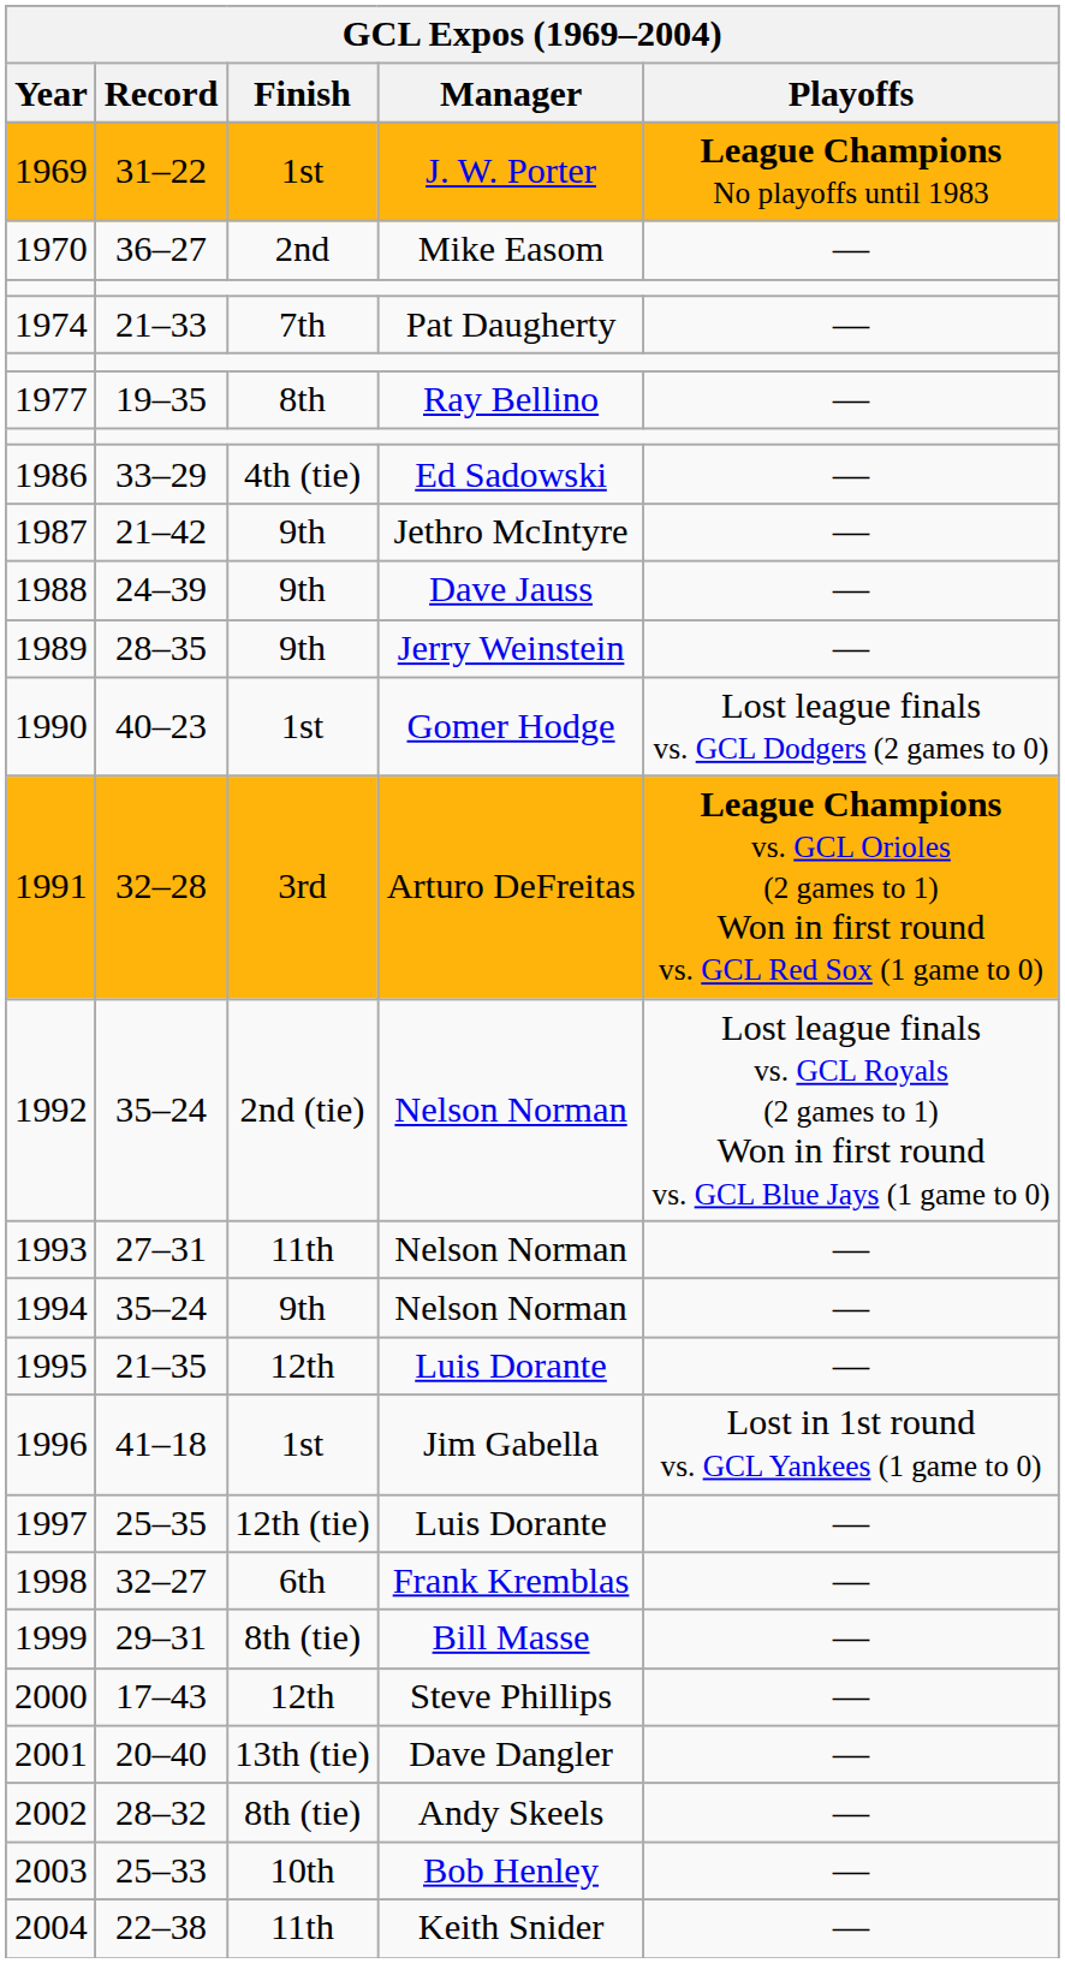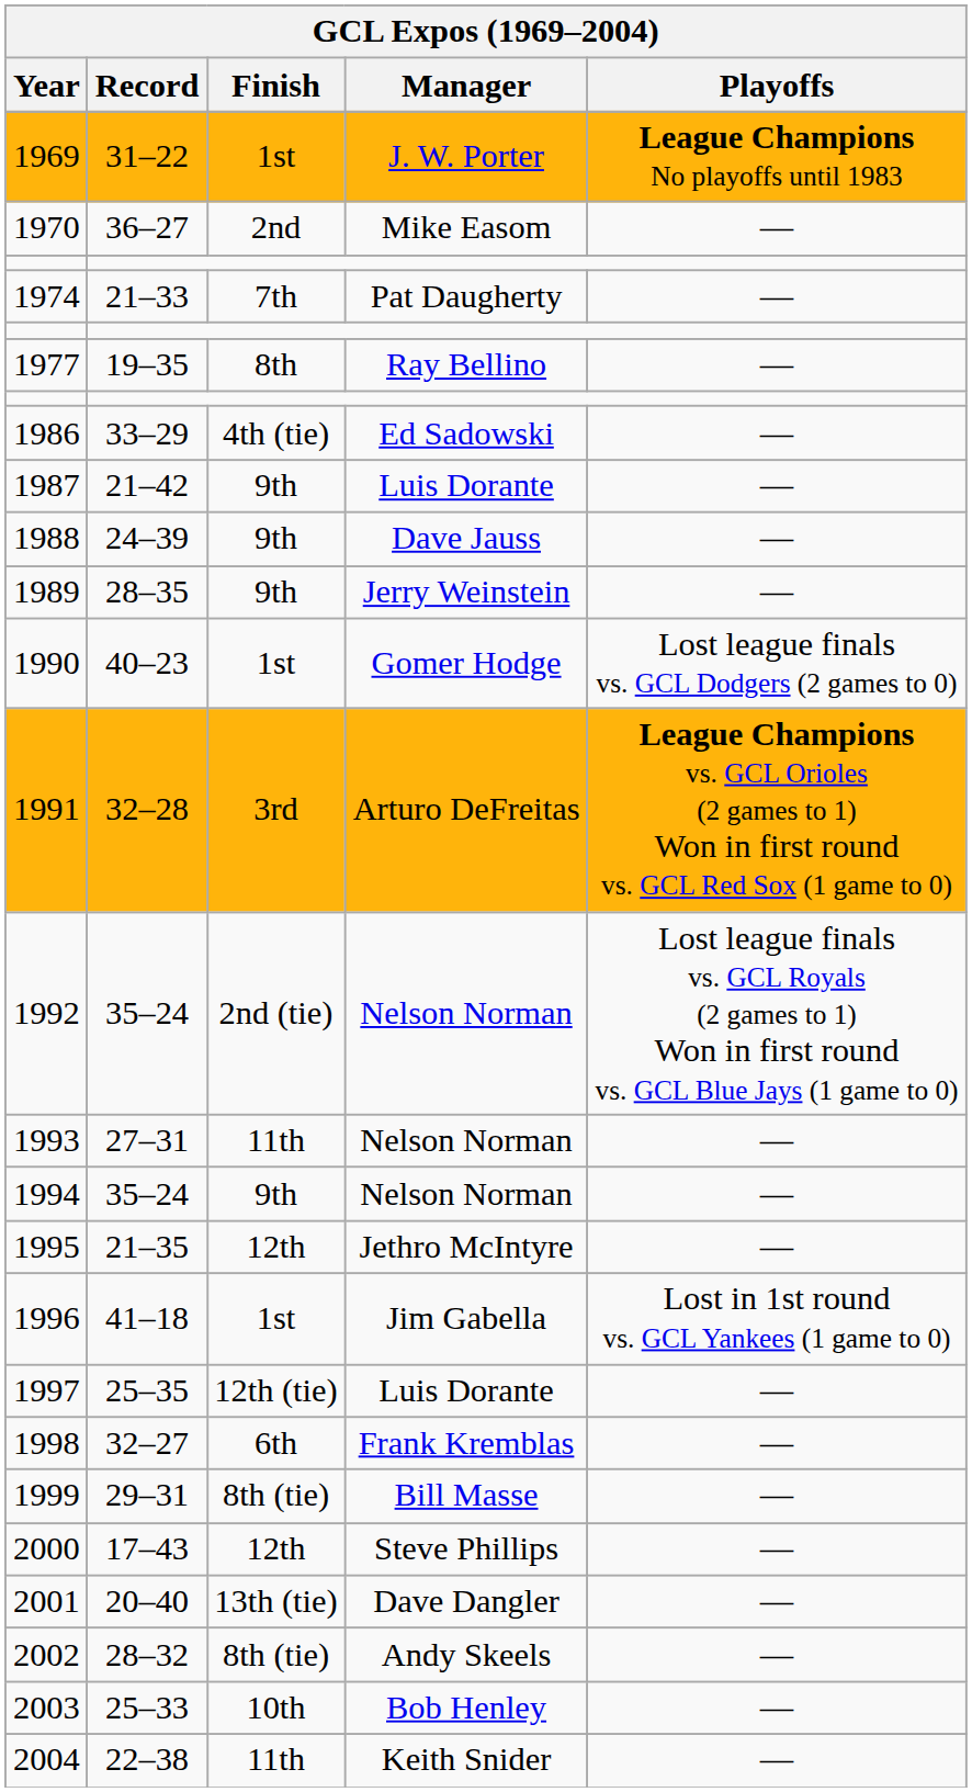 <table class="wikitable">
 <tr>
 <th align=center colspan=5>GCL Expos (1969–2004)</th>
 </tr>
 <tr>
 <th>Year</th>
 <th>Record</th>
 <th>Finish</th>
 <th>Manager</th>
 <th>Playoffs</th>
 </tr>
 <tr>
 </tr>
 <tr align=center bgcolor="#FFB40B">
 <td>1969</td>
 <td>31–22</td>
 <td>1st</td>
 <td><a href='#'>J. W. Porter</a></td>
 <td><strong>League Champions</strong><br><small>No playoffs until 1983</small></td>
 </tr>
 <tr align=center>
 <td>1970</td>
 <td>36–27</td>
 <td>2nd</td>
 <td>Mike Easom</td>
 <td>—</td>
 </tr>
 <tr align=center>
 <td></td>
 </tr>
 <tr align=center>
 <td>1974</td>
 <td>21–33</td>
 <td>7th</td>
 <td>Pat Daugherty</td>
 <td>—</td>
 </tr>
 <tr align=center>
 <td></td>
 </tr>
 <tr align=center>
 <td>1977</td>
 <td>19–35</td>
 <td>8th</td>
 <td><a href='#'>Ray Bellino</a></td>
 <td>—</td>
 </tr>
 <tr align=center>
 <td></td>
 </tr>
 <tr align=center>
 <td>1986</td>
 <td>33–29</td>
 <td>4th (tie)</td>
 <td><a href='#'>Ed Sadowski</a></td>
 <td>—</td>
 </tr>
 <tr align=center>
 <td>1987</td>
 <td>21–42</td>
 <td>9th</td>
-<td>Jethro McIntyre</td>
+<td><a href='#'>Luis Dorante</a></td>
 <td>—</td>
 </tr>
 <tr align=center>
 <td>1988</td>
 <td>24–39</td>
 <td>9th</td>
 <td><a href='#'>Dave Jauss</a></td>
 <td>—</td>
 </tr>
 <tr align=center>
 <td>1989</td>
 <td>28–35</td>
 <td>9th</td>
 <td><a href='#'>Jerry Weinstein</a></td>
 <td>—</td>
 </tr>
 <tr align=center>
 <td>1990</td>
 <td>40–23</td>
 <td>1st</td>
 <td><a href='#'>Gomer Hodge</a></td>
 <td>Lost league finals<br><small>vs. <a href='#'>GCL Dodgers</a> (2 games to 0)</small></td>
 </tr>
 <tr align=center bgcolor="#FFB40B">
 <td>1991</td>
 <td>32–28</td>
 <td>3rd</td>
 <td>Arturo DeFreitas</td>
 <td><strong>League Champions</strong><br><small>vs. <a href='#'>GCL Orioles</a><br>(2 games to 1)</small><br>Won in first round<br><small>vs. <a href='#'>GCL Red Sox</a> (1 game to 0)</small></td>
 </tr>
 <tr align=center>
 <td>1992</td>
 <td>35–24</td>
 <td>2nd (tie)</td>
 <td><a href='#'>Nelson Norman</a></td>
 <td>Lost league finals<br><small>vs. <a href='#'>GCL Royals</a><br>(2 games to 1)</small><br>Won in first round<br><small>vs. <a href='#'>GCL Blue Jays</a> (1 game to 0)</small></td>
 </tr>
 <tr align=center>
 <td>1993</td>
 <td>27–31</td>
 <td>11th</td>
 <td>Nelson Norman</td>
 <td>—</td>
 </tr>
 <tr align=center>
 <td>1994</td>
 <td>35–24</td>
 <td>9th</td>
 <td>Nelson Norman</td>
 <td>—</td>
 </tr>
 <tr align=center>
 <td>1995</td>
 <td>21–35</td>
 <td>12th</td>
-<td><a href='#'>Luis Dorante</a></td>
+<td>Jethro McIntyre</td>
 <td>—</td>
 </tr>
 <tr align=center>
 <td>1996</td>
 <td>41–18</td>
 <td>1st</td>
 <td>Jim Gabella</td>
 <td>Lost in 1st round<br><small>vs. <a href='#'>GCL Yankees</a> (1 game to 0)</small></td>
 </tr>
 <tr align=center>
 <td>1997</td>
 <td>25–35</td>
 <td>12th (tie)</td>
 <td>Luis Dorante</td>
 <td>—</td>
 </tr>
 <tr align=center>
 <td>1998</td>
 <td>32–27</td>
 <td>6th</td>
 <td><a href='#'>Frank Kremblas</a></td>
 <td>—</td>
 </tr>
 <tr align=center>
 <td>1999</td>
 <td>29–31</td>
 <td>8th (tie)</td>
 <td><a href='#'>Bill Masse</a></td>
 <td>—</td>
 </tr>
 <tr align=center>
 <td>2000</td>
 <td>17–43</td>
 <td>12th</td>
 <td>Steve Phillips</td>
 <td>—</td>
 </tr>
 <tr align=center>
 <td>2001</td>
 <td>20–40</td>
 <td>13th (tie)</td>
 <td>Dave Dangler</td>
 <td>—</td>
 </tr>
 <tr align=center>
 <td>2002</td>
 <td>28–32</td>
 <td>8th (tie)</td>
 <td>Andy Skeels</td>
 <td>—</td>
 </tr>
 <tr align=center>
 <td>2003</td>
 <td>25–33</td>
 <td>10th</td>
 <td><a href='#'>Bob Henley</a></td>
 <td>—</td>
 </tr>
 <tr align=center>
 <td>2004</td>
 <td>22–38</td>
 <td>11th</td>
 <td>Keith Snider</td>
 <td>—</td>
 </tr>
 <tr align=center>
 </tr>
 </table>
